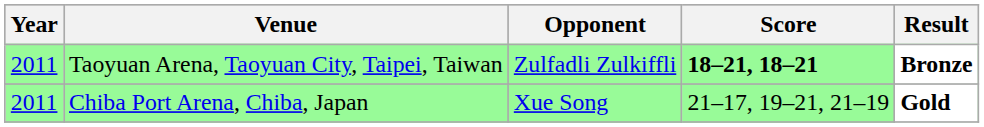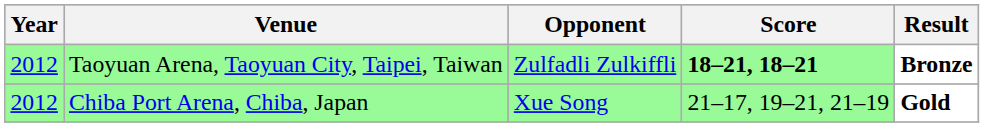 <table class="sortable wikitable" style="font-size: 90%">
 <tr>
 <th>Year</th>
 <th>Venue</th>
 <th>Opponent</th>
 <th>Score</th>
 <th>Result</th>
 </tr>
 <tr style="background:#98FB98">
-<td align="center"><a href='#'>2011</a></td>
+<td align="center"><a href='#'>2012</a></td>
 <td align="left">Taoyuan Arena, <a href='#'>Taoyuan City</a>, <a href='#'>Taipei</a>, Taiwan</td>
 <td align="left"> <a href='#'>Zulfadli Zulkiffli</a></td>
 <td align="left"><strong>18–21, 18–21</strong></td>
 <td style="text-align:left; background:white"> <strong>Bronze</strong></td>
 </tr>
 <tr style="background:#98FB98">
-<td align="center"><a href='#'>2011</a></td>
+<td align="center"><a href='#'>2012</a></td>
 <td align="left"><a href='#'>Chiba Port Arena</a>, <a href='#'>Chiba</a>, Japan</td>
 <td align="left"> <a href='#'>Xue Song</a></td>
 <td align="left">21–17, 19–21, 21–19</td>
 <td style="text-align:left; background:white"> <strong>Gold</strong></td>
 </tr>
 </table>
